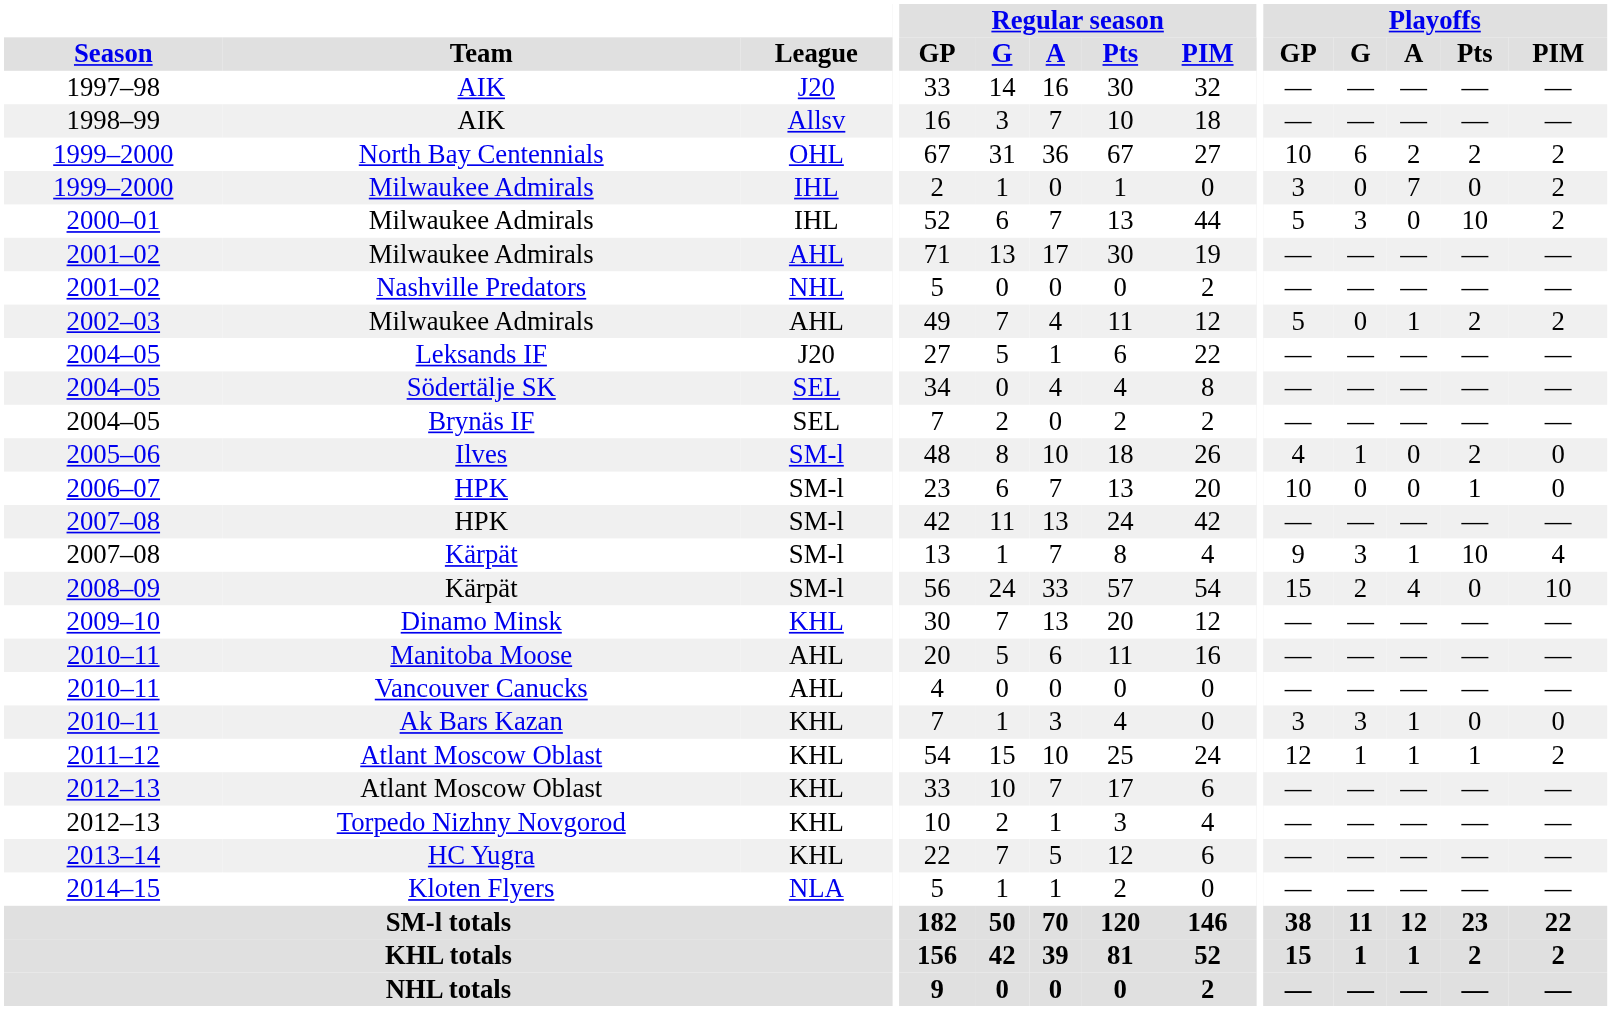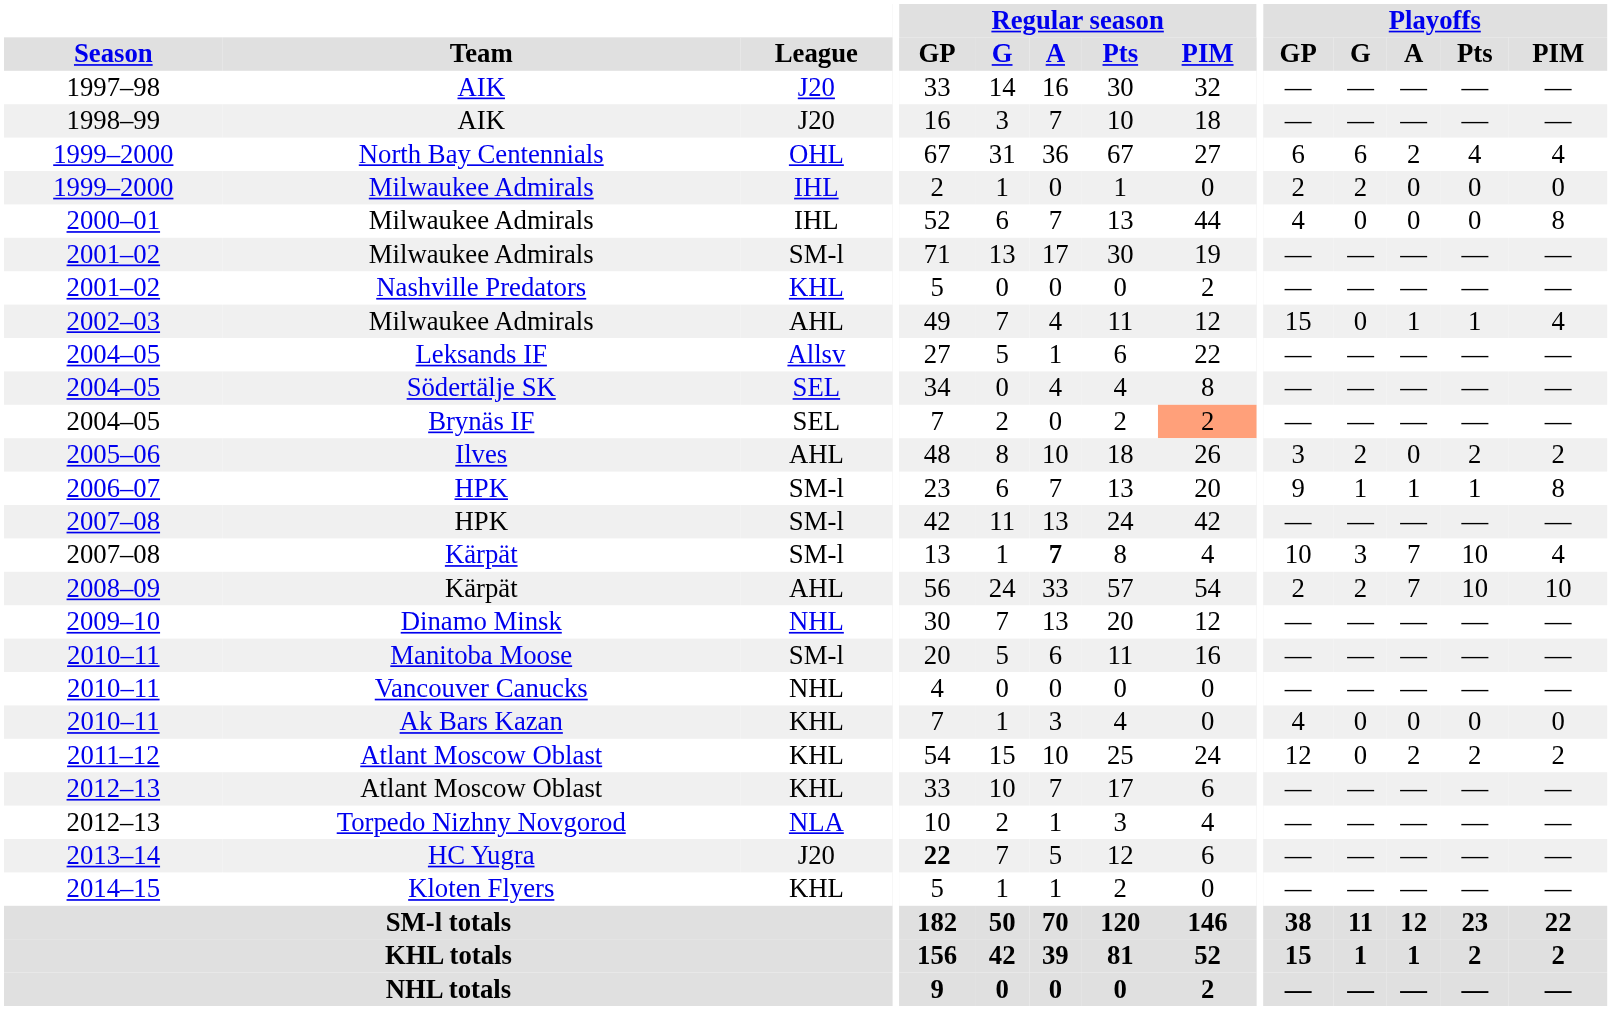 <table border="0" cellpadding="1" cellspacing="0" style="text-align:center; width:60em">
 <tr bgcolor="#e0e0e0">
 <th colspan="3" bgcolor="#ffffff"></th>
 <th rowspan="99" bgcolor="#ffffff"></th>
 <th colspan="5"><a href='#'>Regular season</a></th>
 <th rowspan="99" bgcolor="#ffffff"></th>
 <th colspan="5"><a href='#'>Playoffs</a></th>
 </tr>
 <tr bgcolor="#e0e0e0">
 <th><a href='#'>Season</a></th>
 <th>Team</th>
 <th>League</th>
 <th>GP</th>
 <th><a href='#'>G</a></th>
 <th><a href='#'>A</a></th>
 <th><a href='#'>Pts</a></th>
 <th><a href='#'>PIM</a></th>
 <th>GP</th>
 <th>G</th>
 <th>A</th>
 <th>Pts</th>
 <th>PIM</th>
 </tr>
 <tr>
 <td>1997–98</td>
 <td><a href='#'>AIK</a></td>
 <td><a href='#'>J20</a></td>
 <td>33</td>
 <td>14</td>
 <td>16</td>
 <td>30</td>
 <td>32</td>
 <td>—</td>
 <td>—</td>
 <td>—</td>
 <td>—</td>
 <td>—</td>
 </tr>
 <tr bgcolor="#f0f0f0">
 <td>1998–99</td>
 <td>AIK</td>
-<td><a href='#'>Allsv</a></td>
+<td>J20</td>
 <td>16</td>
 <td>3</td>
 <td>7</td>
 <td>10</td>
 <td>18</td>
 <td>—</td>
 <td>—</td>
 <td>—</td>
 <td>—</td>
 <td>—</td>
 </tr>
 <tr>
 <td><a href='#'>1999–2000</a></td>
 <td><a href='#'>North Bay Centennials</a></td>
 <td><a href='#'>OHL</a></td>
 <td>67</td>
 <td>31</td>
 <td>36</td>
 <td>67</td>
 <td>27</td>
-<td>10</td>
+<td>6</td>
 <td>6</td>
 <td>2</td>
-<td>2</td>
-<td>2</td>
+<td>4</td>
+<td>4</td>
 </tr>
 <tr bgcolor="#f0f0f0">
 <td><a href='#'>1999–2000</a></td>
 <td><a href='#'>Milwaukee Admirals</a></td>
 <td><a href='#'>IHL</a></td>
 <td>2</td>
 <td>1</td>
 <td>0</td>
 <td>1</td>
 <td>0</td>
-<td>3</td>
+<td>2</td>
+<td>2</td>
 <td>0</td>
-<td>7</td>
 <td>0</td>
-<td>2</td>
+<td>0</td>
 </tr>
 <tr>
 <td><a href='#'>2000–01</a></td>
 <td>Milwaukee Admirals</td>
 <td>IHL</td>
 <td>52</td>
 <td>6</td>
 <td>7</td>
 <td>13</td>
 <td>44</td>
-<td>5</td>
-<td>3</td>
+<td>4</td>
 <td>0</td>
-<td>10</td>
-<td>2</td>
+<td>0</td>
+<td>0</td>
+<td>8</td>
 </tr>
 <tr bgcolor="#f0f0f0">
 <td><a href='#'>2001–02</a></td>
 <td>Milwaukee Admirals</td>
-<td><a href='#'>AHL</a></td>
+<td>SM-l</td>
 <td>71</td>
 <td>13</td>
 <td>17</td>
 <td>30</td>
 <td>19</td>
 <td>—</td>
 <td>—</td>
 <td>—</td>
 <td>—</td>
 <td>—</td>
 </tr>
 <tr>
 <td><a href='#'>2001–02</a></td>
 <td><a href='#'>Nashville Predators</a></td>
-<td><a href='#'>NHL</a></td>
+<td><a href='#'>KHL</a></td>
 <td>5</td>
 <td>0</td>
 <td>0</td>
 <td>0</td>
 <td>2</td>
 <td>—</td>
 <td>—</td>
 <td>—</td>
 <td>—</td>
 <td>—</td>
 </tr>
 <tr bgcolor="#f0f0f0">
 <td><a href='#'>2002–03</a></td>
 <td>Milwaukee Admirals</td>
 <td>AHL</td>
 <td>49</td>
 <td>7</td>
 <td>4</td>
 <td>11</td>
 <td>12</td>
-<td>5</td>
+<td>15</td>
 <td>0</td>
 <td>1</td>
-<td>2</td>
-<td>2</td>
+<td>1</td>
+<td>4</td>
 </tr>
 <tr>
 <td><a href='#'>2004–05</a></td>
 <td><a href='#'>Leksands IF</a></td>
-<td>J20</td>
+<td><a href='#'>Allsv</a></td>
 <td>27</td>
 <td>5</td>
 <td>1</td>
 <td>6</td>
 <td>22</td>
 <td>—</td>
 <td>—</td>
 <td>—</td>
 <td>—</td>
 <td>—</td>
 </tr>
 <tr bgcolor="#f0f0f0">
 <td><a href='#'>2004–05</a></td>
 <td><a href='#'>Södertälje SK</a></td>
 <td><a href='#'>SEL</a></td>
 <td>34</td>
 <td>0</td>
 <td>4</td>
 <td>4</td>
 <td>8</td>
 <td>—</td>
 <td>—</td>
 <td>—</td>
 <td>—</td>
 <td>—</td>
 </tr>
 <tr>
 <td>2004–05</td>
 <td><a href='#'>Brynäs IF</a></td>
 <td>SEL</td>
 <td>7</td>
 <td>2</td>
 <td>0</td>
 <td>2</td>
-<td>2</td>
+<td style="background: lightsalmon;">2</td>
 <td>—</td>
 <td>—</td>
 <td>—</td>
 <td>—</td>
 <td>—</td>
 </tr>
 <tr bgcolor="#f0f0f0">
 <td><a href='#'>2005–06</a></td>
 <td><a href='#'>Ilves</a></td>
-<td><a href='#'>SM-l</a></td>
+<td>AHL</td>
 <td>48</td>
 <td>8</td>
 <td>10</td>
 <td>18</td>
 <td>26</td>
-<td>4</td>
-<td>1</td>
+<td>3</td>
+<td>2</td>
 <td>0</td>
 <td>2</td>
-<td>0</td>
+<td>2</td>
 </tr>
 <tr>
 <td><a href='#'>2006–07</a></td>
 <td><a href='#'>HPK</a></td>
 <td>SM-l</td>
 <td>23</td>
 <td>6</td>
 <td>7</td>
 <td>13</td>
 <td>20</td>
-<td>10</td>
-<td>0</td>
-<td>0</td>
+<td>9</td>
 <td>1</td>
-<td>0</td>
+<td>1</td>
+<td>1</td>
+<td>8</td>
 </tr>
 <tr bgcolor="#f0f0f0">
 <td><a href='#'>2007–08</a></td>
 <td>HPK</td>
 <td>SM-l</td>
 <td>42</td>
 <td>11</td>
 <td>13</td>
 <td>24</td>
 <td>42</td>
 <td>—</td>
 <td>—</td>
 <td>—</td>
 <td>—</td>
 <td>—</td>
 </tr>
 <tr>
 <td>2007–08</td>
 <td><a href='#'>Kärpät</a></td>
 <td>SM-l</td>
 <td>13</td>
 <td>1</td>
-<td>7</td>
+<td><strong>7</strong></td>
 <td>8</td>
 <td>4</td>
-<td>9</td>
+<td>10</td>
 <td>3</td>
-<td>1</td>
+<td>7</td>
 <td>10</td>
 <td>4</td>
 </tr>
 <tr bgcolor="#f0f0f0">
 <td><a href='#'>2008–09</a></td>
 <td>Kärpät</td>
-<td>SM-l</td>
+<td>AHL</td>
 <td>56</td>
 <td>24</td>
 <td>33</td>
 <td>57</td>
 <td>54</td>
-<td>15</td>
 <td>2</td>
-<td>4</td>
-<td>0</td>
+<td>2</td>
+<td>7</td>
+<td>10</td>
 <td>10</td>
 </tr>
 <tr>
 <td><a href='#'>2009–10</a></td>
 <td><a href='#'>Dinamo Minsk</a></td>
-<td><a href='#'>KHL</a></td>
+<td><a href='#'>NHL</a></td>
 <td>30</td>
 <td>7</td>
 <td>13</td>
 <td>20</td>
 <td>12</td>
 <td>—</td>
 <td>—</td>
 <td>—</td>
 <td>—</td>
 <td>—</td>
 </tr>
 <tr bgcolor="#f0f0f0">
 <td><a href='#'>2010–11</a></td>
 <td><a href='#'>Manitoba Moose</a></td>
-<td>AHL</td>
+<td>SM-l</td>
 <td>20</td>
 <td>5</td>
 <td>6</td>
 <td>11</td>
 <td>16</td>
 <td>—</td>
 <td>—</td>
 <td>—</td>
 <td>—</td>
 <td>—</td>
 </tr>
 <tr>
 <td><a href='#'>2010–11</a></td>
 <td><a href='#'>Vancouver Canucks</a></td>
-<td>AHL</td>
+<td>NHL</td>
 <td>4</td>
 <td>0</td>
 <td>0</td>
 <td>0</td>
 <td>0</td>
 <td>—</td>
 <td>—</td>
 <td>—</td>
 <td>—</td>
 <td>—</td>
 </tr>
 <tr bgcolor="#f0f0f0">
 <td><a href='#'>2010–11</a></td>
 <td><a href='#'>Ak Bars Kazan</a></td>
 <td>KHL</td>
 <td>7</td>
 <td>1</td>
 <td>3</td>
 <td>4</td>
 <td>0</td>
-<td>3</td>
-<td>3</td>
-<td>1</td>
+<td>4</td>
+<td>0</td>
+<td>0</td>
 <td>0</td>
 <td>0</td>
 </tr>
 <tr>
 <td><a href='#'>2011–12</a></td>
 <td><a href='#'>Atlant Moscow Oblast</a></td>
 <td>KHL</td>
 <td>54</td>
 <td>15</td>
 <td>10</td>
 <td>25</td>
 <td>24</td>
 <td>12</td>
-<td>1</td>
-<td>1</td>
-<td>1</td>
+<td>0</td>
+<td>2</td>
+<td>2</td>
 <td>2</td>
 </tr>
 <tr bgcolor="#f0f0f0">
 <td><a href='#'>2012–13</a></td>
 <td>Atlant Moscow Oblast</td>
 <td>KHL</td>
 <td>33</td>
 <td>10</td>
 <td>7</td>
 <td>17</td>
 <td>6</td>
 <td>—</td>
 <td>—</td>
 <td>—</td>
 <td>—</td>
 <td>—</td>
 </tr>
 <tr>
 <td>2012–13</td>
 <td><a href='#'>Torpedo Nizhny Novgorod</a></td>
-<td>KHL</td>
+<td><a href='#'>NLA</a></td>
 <td>10</td>
 <td>2</td>
 <td>1</td>
 <td>3</td>
 <td>4</td>
 <td>—</td>
 <td>—</td>
 <td>—</td>
 <td>—</td>
 <td>—</td>
 </tr>
 <tr bgcolor="#f0f0f0">
 <td><a href='#'>2013–14</a></td>
 <td><a href='#'>HC Yugra</a></td>
-<td>KHL</td>
-<td>22</td>
+<td>J20</td>
+<td><strong>22</strong></td>
 <td>7</td>
 <td>5</td>
 <td>12</td>
 <td>6</td>
 <td>—</td>
 <td>—</td>
 <td>—</td>
 <td>—</td>
 <td>—</td>
 </tr>
 <tr>
 <td><a href='#'>2014–15</a></td>
 <td><a href='#'>Kloten Flyers</a></td>
-<td><a href='#'>NLA</a></td>
+<td>KHL</td>
 <td>5</td>
 <td>1</td>
 <td>1</td>
 <td>2</td>
 <td>0</td>
 <td>—</td>
 <td>—</td>
 <td>—</td>
 <td>—</td>
 <td>—</td>
 </tr>
 <tr bgcolor="#e0e0e0">
 <th colspan="3">SM-l totals</th>
 <th>182</th>
 <th>50</th>
 <th>70</th>
 <th>120</th>
 <th>146</th>
 <th>38</th>
 <th>11</th>
 <th>12</th>
 <th>23</th>
 <th>22</th>
 </tr>
 <tr bgcolor="#e0e0e0">
 <th colspan="3">KHL totals</th>
 <th>156</th>
 <th>42</th>
 <th>39</th>
 <th>81</th>
 <th>52</th>
 <th>15</th>
 <th>1</th>
 <th>1</th>
 <th>2</th>
 <th>2</th>
 </tr>
 <tr bgcolor="#e0e0e0">
 <th colspan="3">NHL totals</th>
 <th>9</th>
 <th>0</th>
 <th>0</th>
 <th>0</th>
 <th>2</th>
 <th>—</th>
 <th>—</th>
 <th>—</th>
 <th>—</th>
 <th>—</th>
 </tr>
 </table>
